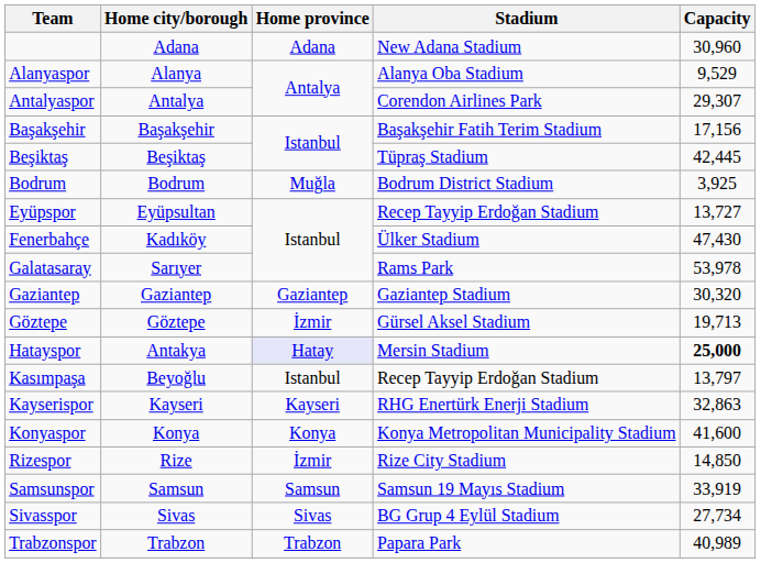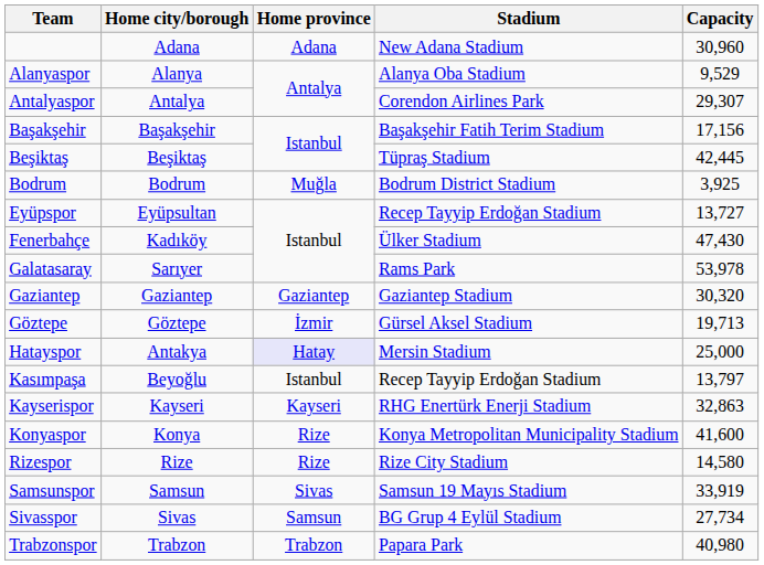 <table class="wikitable sortable" style="text-align: center;">
 <tr>
 <th>Team</th>
 <th>Home city/borough</th>
 <th>Home province</th>
 <th>Stadium</th>
 <th>Capacity</th>
 </tr>
 <tr>
 <td align=left><a href='#'></a></td>
 <td><a href='#'>Adana</a></td>
 <td><a href='#'>Adana</a></td>
 <td align=left><a href='#'>New Adana Stadium</a></td>
 <td>30,960</td>
 </tr>
 <tr>
 <td align=left><a href='#'>Alanyaspor</a></td>
 <td><a href='#'>Alanya</a></td>
 <td rowspan="2"><a href='#'>Antalya</a></td>
 <td align=left><a href='#'>Alanya Oba Stadium</a></td>
 <td>9,529</td>
 </tr>
 <tr>
 <td align=left><a href='#'>Antalyaspor</a></td>
 <td><a href='#'>Antalya</a></td>
 <td align=left><a href='#'>Corendon Airlines Park</a></td>
 <td>29,307</td>
 </tr>
 <tr>
 <td align=left><a href='#'>Başakşehir</a></td>
 <td><a href='#'>Başakşehir</a></td>
 <td rowspan="2"><a href='#'>Istanbul</a></td>
 <td align=left><a href='#'>Başakşehir Fatih Terim Stadium</a></td>
 <td>17,156</td>
 </tr>
 <tr>
 <td align=left><a href='#'>Beşiktaş</a></td>
 <td><a href='#'>Beşiktaş</a></td>
 <td align=left><a href='#'>Tüpraş Stadium</a></td>
 <td>42,445</td>
 </tr>
 <tr>
 <td align=left><a href='#'>Bodrum</a></td>
 <td><a href='#'>Bodrum</a></td>
 <td><a href='#'>Muğla</a></td>
 <td align=left><a href='#'>Bodrum District Stadium</a></td>
 <td>3,925</td>
 </tr>
 <tr>
 <td align=left><a href='#'>Eyüpspor</a></td>
 <td><a href='#'>Eyüpsultan</a></td>
 <td rowspan="3">Istanbul</td>
 <td align=left><a href='#'>Recep Tayyip Erdoğan Stadium</a></td>
 <td>13,727</td>
 </tr>
 <tr>
 <td align=left><a href='#'>Fenerbahçe</a></td>
 <td><a href='#'>Kadıköy</a></td>
 <td align=left><a href='#'>Ülker Stadium</a></td>
 <td>47,430</td>
 </tr>
 <tr>
 <td align=left><a href='#'>Galatasaray</a></td>
 <td><a href='#'>Sarıyer</a></td>
 <td align=left><a href='#'>Rams Park</a></td>
 <td>53,978</td>
 </tr>
 <tr>
 <td align=left><a href='#'>Gaziantep</a></td>
 <td><a href='#'>Gaziantep</a></td>
 <td><a href='#'>Gaziantep</a></td>
 <td align=left><a href='#'>Gaziantep Stadium</a></td>
 <td>30,320</td>
 </tr>
 <tr>
 <td align=left><a href='#'>Göztepe</a></td>
 <td><a href='#'>Göztepe</a></td>
 <td><a href='#'>İzmir</a></td>
 <td align=left><a href='#'>Gürsel Aksel Stadium</a></td>
 <td align=center>19,713</td>
 </tr>
 <tr>
 <td align=left><a href='#'>Hatayspor</a></td>
 <td><a href='#'>Antakya</a></td>
 <td style="background: lavender;"><a href='#'>Hatay</a></td>
 <td align=left><a href='#'>Mersin Stadium</a></td>
-<td><strong>25,000</strong></td>
+<td>25,000</td>
 </tr>
 <tr>
 <td align=left><a href='#'>Kasımpaşa</a></td>
 <td><a href='#'>Beyoğlu</a></td>
 <td>Istanbul</td>
 <td align=left>Recep Tayyip Erdoğan Stadium</td>
 <td>13,797</td>
 </tr>
 <tr>
 <td align=left><a href='#'>Kayserispor</a></td>
 <td><a href='#'>Kayseri</a></td>
 <td><a href='#'>Kayseri</a></td>
 <td align=left><a href='#'>RHG Enertürk Enerji Stadium</a></td>
 <td>32,863</td>
 </tr>
 <tr>
 <td align=left><a href='#'>Konyaspor</a></td>
 <td><a href='#'>Konya</a></td>
-<td><a href='#'>Konya</a></td>
+<td><a href='#'>Rize</a></td>
 <td align=left><a href='#'>Konya Metropolitan Municipality Stadium</a></td>
 <td>41,600</td>
 </tr>
 <tr>
 <td align=left><a href='#'>Rizespor</a></td>
 <td><a href='#'>Rize</a></td>
-<td><a href='#'>İzmir</a></td>
+<td><a href='#'>Rize</a></td>
 <td align=left><a href='#'>Rize City Stadium</a></td>
-<td>14,850</td>
+<td>14,580</td>
 </tr>
 <tr>
 <td align=left><a href='#'>Samsunspor</a></td>
 <td><a href='#'>Samsun</a></td>
-<td><a href='#'>Samsun</a></td>
+<td><a href='#'>Sivas</a></td>
 <td align=left><a href='#'>Samsun 19 Mayıs Stadium</a></td>
 <td>33,919</td>
 </tr>
 <tr>
 <td align=left><a href='#'>Sivasspor</a></td>
 <td><a href='#'>Sivas</a></td>
-<td><a href='#'>Sivas</a></td>
+<td><a href='#'>Samsun</a></td>
 <td align=left><a href='#'>BG Grup 4 Eylül Stadium</a></td>
 <td>27,734</td>
 </tr>
 <tr>
 <td align=left><a href='#'>Trabzonspor</a></td>
 <td><a href='#'>Trabzon</a></td>
 <td><a href='#'>Trabzon</a></td>
 <td align=left><a href='#'>Papara Park</a></td>
-<td>40,989</td>
+<td>40,980</td>
 </tr>
 </table>
